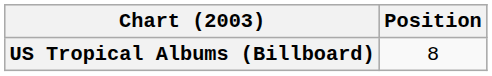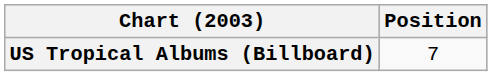 <table class="wikitable plainrowheaders " style="text-align:center;">
 <tr>
 <th scope="col">Chart (2003)</th>
 <th scope="col">Position</th>
 </tr>
 <tr>
 <th scope="row">US Tropical Albums (Billboard)</th>
-<td>8</td>
+<td>7</td>
 </tr>
 </table>
